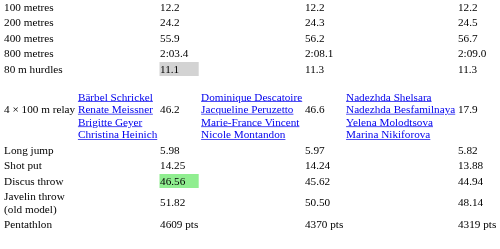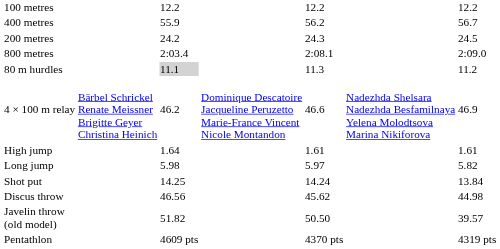 <table>
 <tr>
 <td>100 metres</td>
 <td></td>
 <td>12.2</td>
 <td></td>
 <td>12.2</td>
 <td></td>
 <td>12.2</td>
 </tr>
 <tr>
+<td>400 metres</td>
+<td></td>
+<td>55.9</td>
+<td></td>
+<td>56.2</td>
+<td></td>
+<td>56.7</td>
+</tr>
+<tr>
 <td>200 metres</td>
 <td></td>
 <td>24.2</td>
 <td></td>
 <td>24.3</td>
 <td></td>
 <td>24.5</td>
-</tr>
-<tr>
-<td>400 metres</td>
-<td></td>
-<td>55.9</td>
-<td></td>
-<td>56.2</td>
-<td></td>
-<td>56.7</td>
 </tr>
 <tr>
 <td>800 metres</td>
 <td></td>
 <td>2:03.4</td>
 <td></td>
 <td>2:08.1</td>
 <td></td>
 <td>2:09.0</td>
 </tr>
 <tr>
 <td>80 m hurdles</td>
 <td></td>
 <td style="background: lightgrey;">11.1</td>
 <td></td>
 <td>11.3</td>
 <td></td>
-<td>11.3</td>
+<td>11.2</td>
 </tr>
 <tr>
 <td>4 × 100 m relay</td>
 <td><br><a href='#'>Bärbel Schrickel</a><br><a href='#'>Renate Meissner</a><br><a href='#'>Brigitte Geyer</a><br><a href='#'>Christina Heinich</a></td>
 <td>46.2</td>
 <td><br><a href='#'>Dominique Descatoire</a><br><a href='#'>Jacqueline Peruzetto</a><br><a href='#'>Marie-France Vincent</a><br><a href='#'>Nicole Montandon</a></td>
 <td>46.6</td>
 <td><br><a href='#'>Nadezhda Shelsara</a><br><a href='#'>Nadezhda Besfamilnaya</a><br><a href='#'>Yelena Molodtsova</a><br><a href='#'>Marina Nikiforova</a></td>
-<td>17.9</td>
+<td>46.9</td>
+</tr>
+<tr>
+<td>High jump</td>
+<td></td>
+<td>1.64</td>
+<td></td>
+<td>1.61</td>
+<td></td>
+<td>1.61</td>
 </tr>
 <tr>
 <td>Long jump</td>
 <td></td>
 <td>5.98</td>
 <td></td>
 <td>5.97</td>
 <td></td>
 <td>5.82</td>
 </tr>
 <tr>
 <td>Shot put</td>
 <td></td>
 <td>14.25</td>
 <td></td>
 <td>14.24</td>
 <td></td>
-<td>13.88</td>
+<td>13.84</td>
 </tr>
 <tr>
 <td>Discus throw</td>
 <td></td>
-<td style="background: lightgreen;">46.56</td>
+<td>46.56</td>
 <td></td>
 <td>45.62</td>
 <td></td>
-<td>44.94</td>
+<td>44.98</td>
 </tr>
 <tr>
 <td>Javelin throw<br>(old model)</td>
 <td></td>
 <td>51.82</td>
 <td></td>
 <td>50.50</td>
 <td></td>
-<td>48.14</td>
+<td>39.57</td>
 </tr>
 <tr>
 <td>Pentathlon</td>
 <td></td>
 <td>4609 pts</td>
 <td></td>
 <td>4370 pts</td>
 <td></td>
 <td>4319 pts</td>
 </tr>
 </table>
